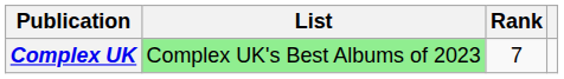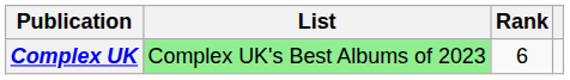 <table class="wikitable sortable plainrowheaders">
 <tr>
 <th scope="col">Publication</th>
 <th scope="col" class="unsortable">List</th>
 <th scope="col">Rank</th>
 <th scope="col" class="unsortable"></th>
 </tr>
 <tr>
 <th scope="row"><em><a href='#'>Complex UK</a></em></th>
 <td style="background: lightgreen;">Complex UK's Best Albums of 2023</td>
-<td style="text-align: center;">7</td>
+<td style="text-align: center;">6</td>
 <td style="text-align: center;"></td>
 </tr>
 </table>
